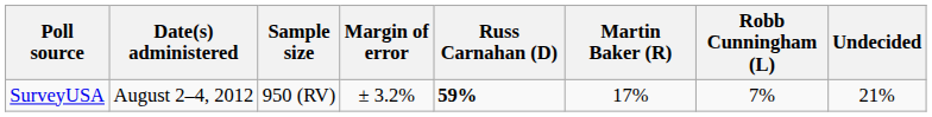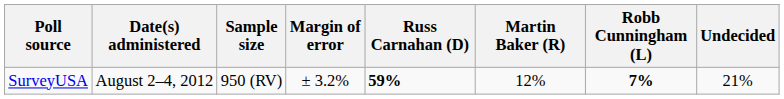 <table class="wikitable">
 <tr>
 <th>Poll<br>source</th>
 <th>Date(s)<br>administered</th>
 <th>Sample<br>size</th>
 <th>Margin of<br>error</th>
 <th style="width:100px;">Russ<br>Carnahan (D)</th>
 <th style="width:100px;">Martin<br>Baker (R)</th>
 <th style="width:100px;">Robb<br>Cunningham (L)</th>
 <th>Undecided</th>
 </tr>
 <tr>
 <td><a href='#'>SurveyUSA</a></td>
 <td align=center>August 2–4, 2012</td>
 <td align=center>950 (RV)</td>
 <td align=center>± 3.2%</td>
 <td><strong>59%</strong></td>
-<td align=center>17%</td>
-<td align=center>7%</td>
+<td align=center>12%</td>
+<td align=center><strong>7%</strong></td>
 <td align=center>21%</td>
 </tr>
 </table>
